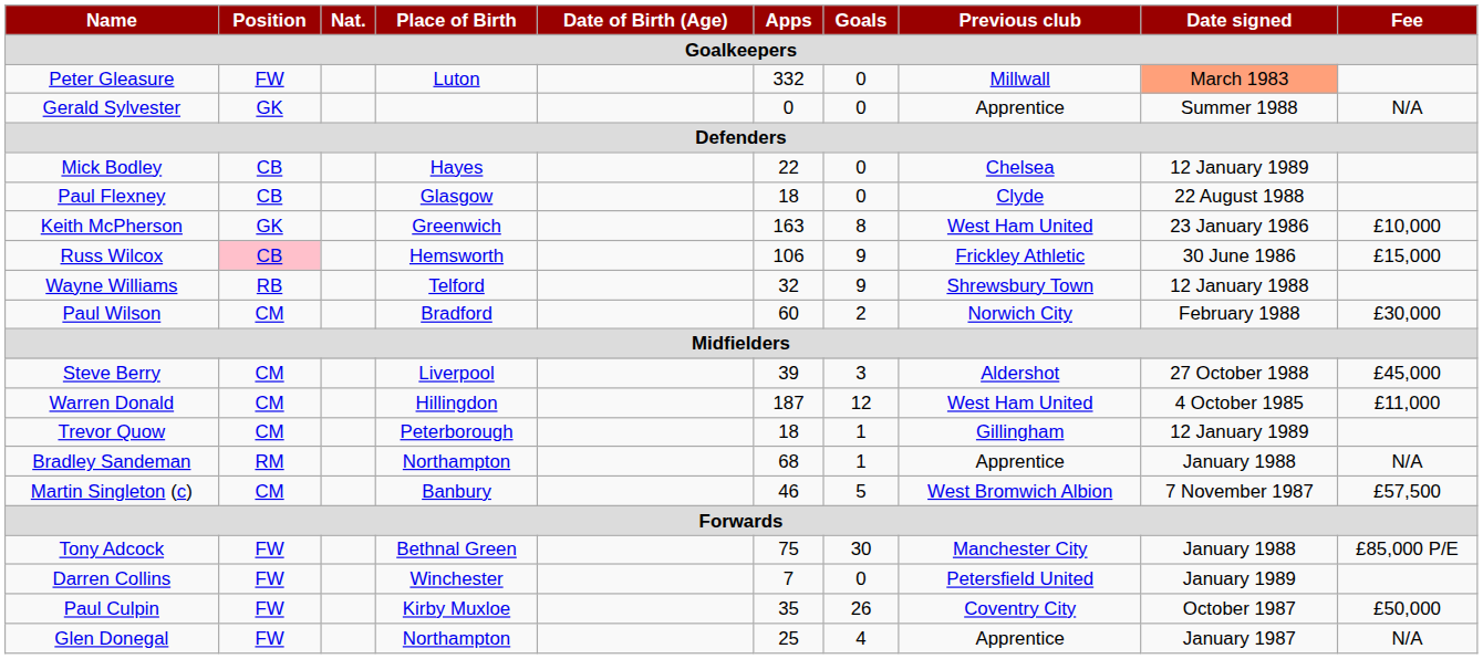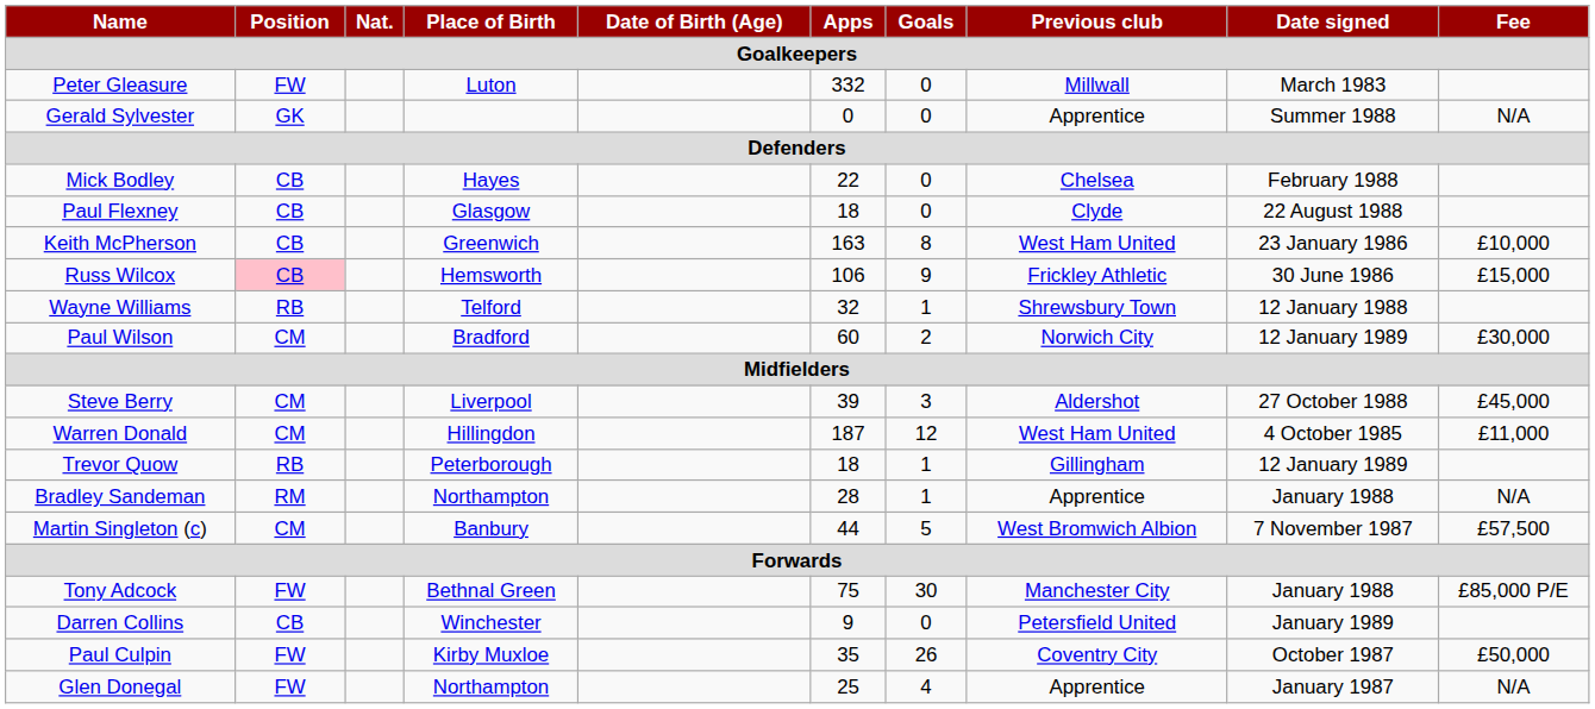 <table class="wikitable" style="text-align:center; font-size:90%; width:90%;">
 <tr>
 <th style="background:#900; color:#FFF; text-align:center;">Name</th>
 <th style="background:#900; color:#FFF; text-align:center;">Position</th>
 <th style="background:#900; color:#FFF; text-align:center;">Nat.</th>
 <th style="background:#900; color:#FFF; text-align:center;">Place of Birth</th>
 <th style="background:#900; color:#FFF; text-align:center;">Date of Birth (Age)</th>
 <th style="background:#900; color:#FFF; text-align:center;">Apps</th>
 <th style="background:#900; color:#FFF; text-align:center;">Goals</th>
 <th style="background:#900; color:#FFF; text-align:center;">Previous club</th>
 <th style="background:#900; color:#FFF; text-align:center;">Date signed</th>
 <th style="background:#900; color:#FFF; text-align:center;">Fee</th>
 </tr>
 <tr>
 <th colspan="12" style="background:#dcdcdc; text-align:center;">Goalkeepers</th>
 </tr>
 <tr>
 <td><a href='#'>Peter Gleasure</a></td>
 <td><a href='#'>FW</a></td>
 <td></td>
 <td><a href='#'>Luton</a></td>
 <td></td>
 <td>332</td>
 <td>0</td>
 <td><a href='#'>Millwall</a></td>
-<td style="background: lightsalmon;">March 1983</td>
+<td>March 1983</td>
 <td></td>
 </tr>
 <tr>
 <td><a href='#'>Gerald Sylvester</a></td>
 <td><a href='#'>GK</a></td>
 <td></td>
 <td></td>
 <td></td>
 <td>0</td>
 <td>0</td>
 <td>Apprentice</td>
 <td>Summer 1988</td>
 <td>N/A</td>
 </tr>
 <tr>
 <th colspan="12" style="background:#dcdcdc; text-align:center;">Defenders</th>
 </tr>
 <tr>
 <td><a href='#'>Mick Bodley</a></td>
 <td><a href='#'>CB</a></td>
 <td></td>
 <td><a href='#'>Hayes</a></td>
 <td></td>
 <td>22</td>
 <td>0</td>
 <td><a href='#'>Chelsea</a></td>
-<td>12 January 1989</td>
+<td>February 1988</td>
 <td></td>
 </tr>
 <tr>
 <td><a href='#'>Paul Flexney</a></td>
 <td><a href='#'>CB</a></td>
 <td></td>
 <td><a href='#'>Glasgow</a></td>
 <td></td>
 <td>18</td>
 <td>0</td>
 <td><a href='#'>Clyde</a></td>
 <td>22 August 1988</td>
 <td></td>
 </tr>
 <tr>
 <td><a href='#'>Keith McPherson</a></td>
-<td><a href='#'>GK</a></td>
+<td><a href='#'>CB</a></td>
 <td></td>
 <td><a href='#'>Greenwich</a></td>
 <td></td>
 <td>163</td>
 <td>8</td>
 <td><a href='#'>West Ham United</a></td>
 <td>23 January 1986</td>
 <td>£10,000</td>
 </tr>
 <tr>
 <td><a href='#'>Russ Wilcox</a></td>
 <td style="background: pink;"><a href='#'>CB</a></td>
 <td></td>
 <td><a href='#'>Hemsworth</a></td>
 <td></td>
 <td>106</td>
 <td>9</td>
 <td><a href='#'>Frickley Athletic</a></td>
 <td>30 June 1986</td>
 <td>£15,000</td>
 </tr>
 <tr>
 <td><a href='#'>Wayne Williams</a></td>
 <td><a href='#'>RB</a></td>
 <td></td>
 <td><a href='#'>Telford</a></td>
 <td></td>
 <td>32</td>
-<td>9</td>
+<td>1</td>
 <td><a href='#'>Shrewsbury Town</a></td>
 <td>12 January 1988</td>
 <td></td>
 </tr>
 <tr>
 <td><a href='#'>Paul Wilson</a></td>
 <td><a href='#'>CM</a></td>
 <td></td>
 <td><a href='#'>Bradford</a></td>
 <td></td>
 <td>60</td>
 <td>2</td>
 <td><a href='#'>Norwich City</a></td>
-<td>February 1988</td>
+<td>12 January 1989</td>
 <td>£30,000</td>
 </tr>
 <tr>
 <th colspan="12" style="background:#dcdcdc; text-align:center;">Midfielders</th>
 </tr>
 <tr>
 <td><a href='#'>Steve Berry</a></td>
 <td><a href='#'>CM</a></td>
 <td></td>
 <td><a href='#'>Liverpool</a></td>
 <td></td>
 <td>39</td>
 <td>3</td>
 <td><a href='#'>Aldershot</a></td>
 <td>27 October 1988</td>
 <td>£45,000</td>
 </tr>
 <tr>
 <td><a href='#'>Warren Donald</a></td>
 <td><a href='#'>CM</a></td>
 <td></td>
 <td><a href='#'>Hillingdon</a></td>
 <td></td>
 <td>187</td>
 <td>12</td>
 <td><a href='#'>West Ham United</a></td>
 <td>4 October 1985</td>
 <td>£11,000</td>
 </tr>
 <tr>
 <td><a href='#'>Trevor Quow</a></td>
-<td><a href='#'>CM</a></td>
+<td><a href='#'>RB</a></td>
 <td></td>
 <td><a href='#'>Peterborough</a></td>
 <td></td>
 <td>18</td>
 <td>1</td>
 <td><a href='#'>Gillingham</a></td>
 <td>12 January 1989</td>
 <td></td>
 </tr>
 <tr>
 <td><a href='#'>Bradley Sandeman</a></td>
 <td><a href='#'>RM</a></td>
 <td></td>
 <td><a href='#'>Northampton</a></td>
 <td></td>
-<td>68</td>
+<td>28</td>
 <td>1</td>
 <td>Apprentice</td>
 <td>January 1988</td>
 <td>N/A</td>
 </tr>
 <tr>
 <td><a href='#'>Martin Singleton</a> (<a href='#'>c</a>)</td>
 <td><a href='#'>CM</a></td>
 <td></td>
 <td><a href='#'>Banbury</a></td>
 <td></td>
-<td>46</td>
+<td>44</td>
 <td>5</td>
 <td><a href='#'>West Bromwich Albion</a></td>
 <td>7 November 1987</td>
 <td>£57,500</td>
 </tr>
 <tr>
 <th colspan="12" style="background:#dcdcdc; text-align:center;">Forwards</th>
 </tr>
 <tr>
 <td><a href='#'>Tony Adcock</a></td>
 <td><a href='#'>FW</a></td>
 <td></td>
 <td><a href='#'>Bethnal Green</a></td>
 <td></td>
 <td>75</td>
 <td>30</td>
 <td><a href='#'>Manchester City</a></td>
 <td>January 1988</td>
 <td>£85,000 P/E</td>
 </tr>
 <tr>
 <td><a href='#'>Darren Collins</a></td>
-<td><a href='#'>FW</a></td>
+<td><a href='#'>CB</a></td>
 <td></td>
 <td><a href='#'>Winchester</a></td>
 <td></td>
-<td>7</td>
+<td>9</td>
 <td>0</td>
 <td><a href='#'>Petersfield United</a></td>
 <td>January 1989</td>
 <td></td>
 </tr>
 <tr>
 <td><a href='#'>Paul Culpin</a></td>
 <td><a href='#'>FW</a></td>
 <td></td>
 <td><a href='#'>Kirby Muxloe</a></td>
 <td></td>
 <td>35</td>
 <td>26</td>
 <td><a href='#'>Coventry City</a></td>
 <td>October 1987</td>
 <td>£50,000</td>
 </tr>
 <tr>
 <td><a href='#'>Glen Donegal</a></td>
 <td><a href='#'>FW</a></td>
 <td></td>
 <td><a href='#'>Northampton</a></td>
 <td></td>
 <td>25</td>
 <td>4</td>
 <td>Apprentice</td>
 <td>January 1987</td>
 <td>N/A</td>
 </tr>
 </table>
